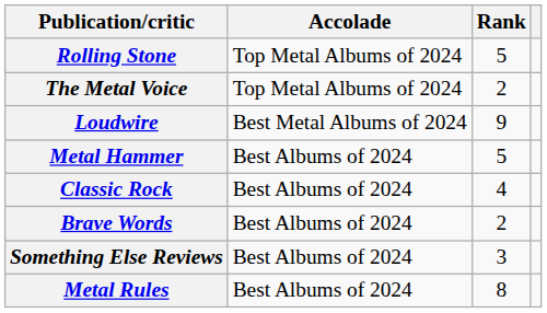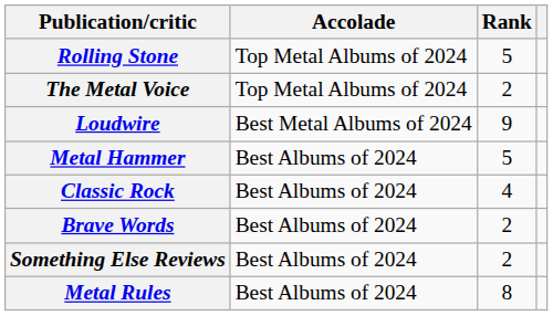 <table class="wikitable sortable plainrowheaders">
 <tr>
 <th scope="col">Publication/critic</th>
 <th scope="col">Accolade</th>
 <th scope="col">Rank</th>
 <th scope="col" class="unsortable"></th>
 </tr>
 <tr>
 <th scope="row"><em><a href='#'>Rolling Stone</a></em></th>
 <td>Top Metal Albums of 2024</td>
 <td style="text-align: center;">5</td>
 <td style="text-align: center;"></td>
 </tr>
 <tr>
 <th scope="row"><em>The Metal Voice</em></th>
 <td>Top Metal Albums of 2024</td>
 <td style="text-align: center;">2</td>
 <td style="text-align: center;"></td>
 </tr>
 <tr>
 <th scope="row"><em><a href='#'>Loudwire</a></em></th>
 <td>Best Metal Albums of 2024</td>
 <td style="text-align: center;">9</td>
 <td style="text-align: center;"></td>
 </tr>
 <tr>
 <th scope="row"><em><a href='#'>Metal Hammer</a></em></th>
 <td>Best Albums of 2024</td>
 <td style="text-align: center;">5</td>
 <td style="text-align: center;"></td>
 </tr>
 <tr>
 <th scope="row"><em><a href='#'>Classic Rock</a></em></th>
 <td>Best Albums of 2024</td>
 <td style="text-align: center;">4</td>
 <td style="text-align: center;"></td>
 </tr>
 <tr>
 <th scope="row"><em><a href='#'>Brave Words</a></em></th>
 <td>Best Albums of 2024</td>
 <td style="text-align: center;">2</td>
 <td style="text-align: center;"></td>
 </tr>
 <tr>
 <th scope="row"><em>Something Else Reviews</em></th>
 <td>Best Albums of 2024</td>
-<td style="text-align: center;">3</td>
+<td style="text-align: center;">2</td>
 <td style="text-align: center;"></td>
 </tr>
 <tr>
 <th scope="row"><em><a href='#'>Metal Rules</a></em></th>
 <td>Best Albums of 2024</td>
 <td style="text-align: center;">8</td>
 <td style="text-align: center;"></td>
 </tr>
 </table>
